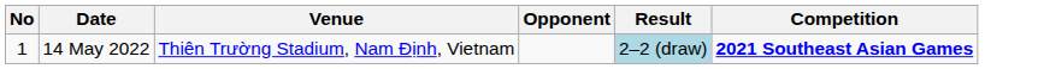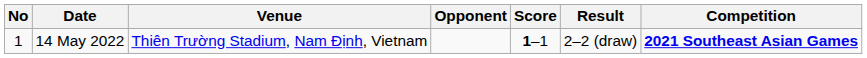 <table class="wikitable">
 <tr>
 <th>No</th>
 <th>Date</th>
 <th>Venue</th>
 <th>Opponent</th>
+<th>Score</th>
 <th>Result</th>
 <th>Competition</th>
 </tr>
 <tr>
 <td align=center>1</td>
 <td>14 May 2022</td>
 <td><a href='#'>Thiên Trường Stadium</a>, <a href='#'>Nam Định</a>, Vietnam</td>
 <td></td>
-<td align=center style="background: lightblue;">2–2 (draw)</td>
+<td align=center><strong>1</strong>–1</td>
+<td align=center>2–2 (draw)</td>
 <td><strong><a href='#'>2021 Southeast Asian Games</a></strong></td>
 </tr>
 </table>
